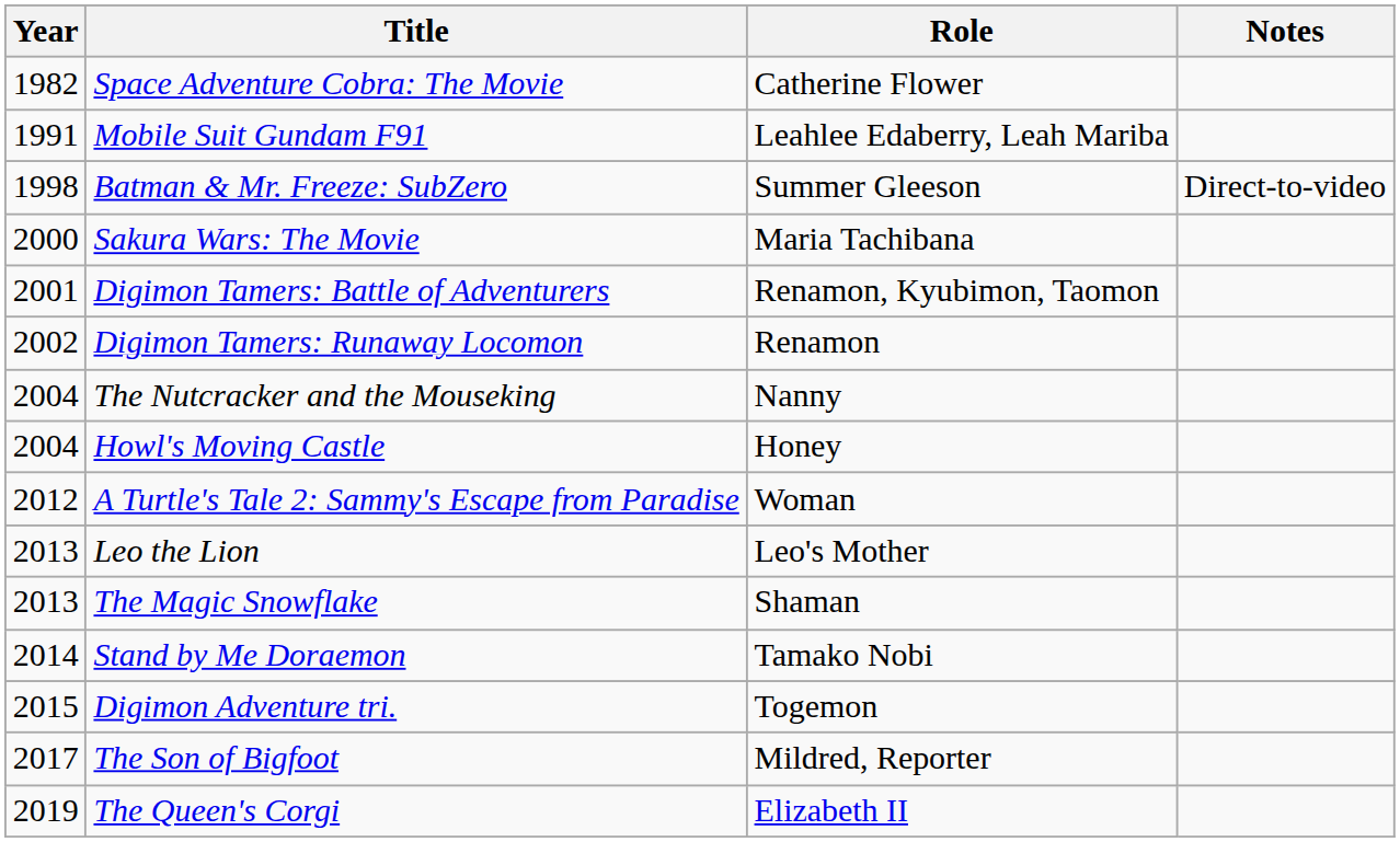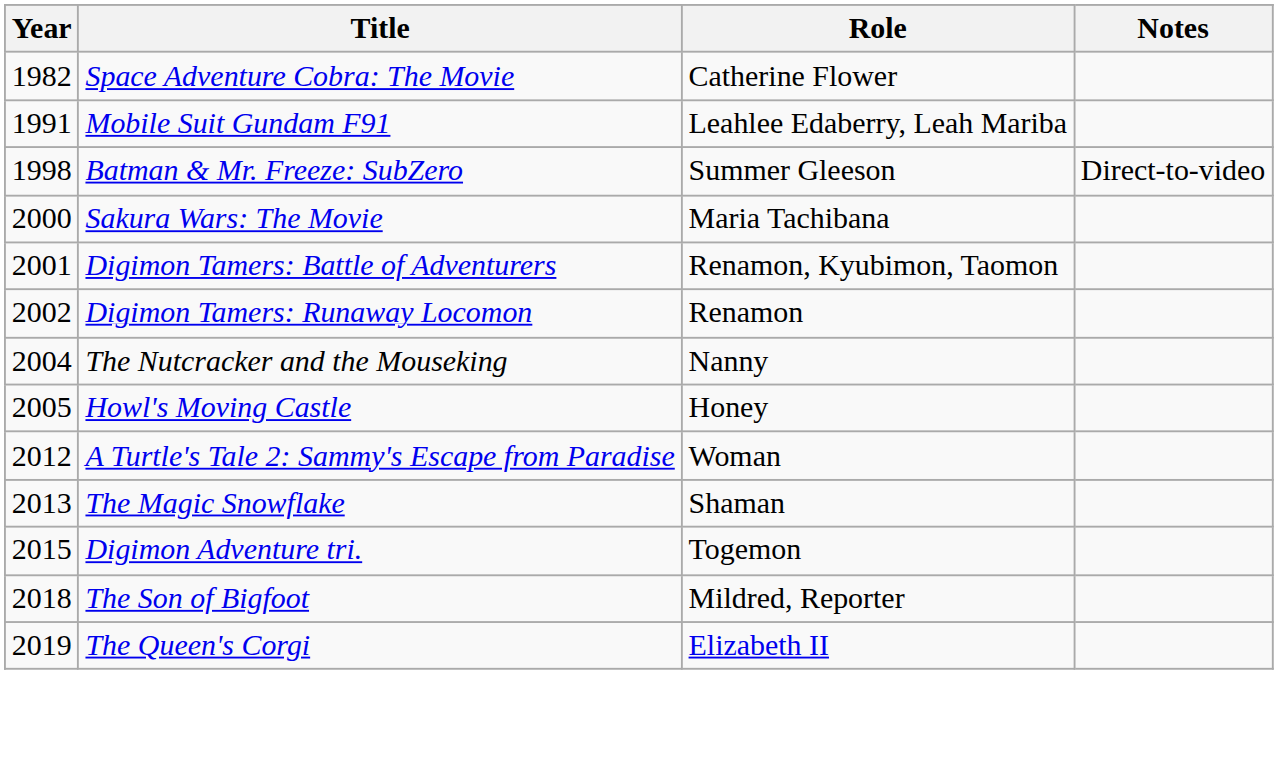 <table class="wikitable sortable">
 <tr>
 <th>Year</th>
 <th>Title</th>
 <th>Role</th>
 <th>Notes</th>
 </tr>
 <tr>
 <td>1982</td>
 <td><em><a href='#'>Space Adventure Cobra: The Movie</a></em></td>
 <td>Catherine Flower</td>
 <td></td>
 </tr>
 <tr>
 <td>1991</td>
 <td><em><a href='#'>Mobile Suit Gundam F91</a></em></td>
 <td>Leahlee Edaberry, Leah Mariba</td>
 <td></td>
 </tr>
 <tr>
 <td>1998</td>
 <td><em><a href='#'>Batman & Mr. Freeze: SubZero</a></em></td>
 <td>Summer Gleeson</td>
 <td>Direct-to-video</td>
 </tr>
 <tr>
 <td>2000</td>
 <td><em><a href='#'>Sakura Wars: The Movie</a></em></td>
 <td>Maria Tachibana</td>
 <td></td>
 </tr>
 <tr>
 <td>2001</td>
 <td><em><a href='#'>Digimon Tamers: Battle of Adventurers</a></em></td>
 <td>Renamon, Kyubimon, Taomon</td>
 <td></td>
 </tr>
 <tr>
 <td>2002</td>
 <td><em><a href='#'>Digimon Tamers: Runaway Locomon</a></em></td>
 <td>Renamon</td>
 <td></td>
 </tr>
 <tr>
 <td>2004</td>
 <td><em>The Nutcracker and the Mouseking</em></td>
 <td>Nanny</td>
 <td></td>
 </tr>
 <tr>
-<td>2004</td>
+<td>2005</td>
 <td><em><a href='#'>Howl's Moving Castle</a></em></td>
 <td>Honey</td>
 <td></td>
 </tr>
 <tr>
 <td>2012</td>
 <td><em><a href='#'>A Turtle's Tale 2: Sammy's Escape from Paradise</a></em></td>
 <td>Woman</td>
 <td></td>
 </tr>
 <tr>
 <td>2013</td>
-<td><em>Leo the Lion</em></td>
-<td>Leo's Mother</td>
-<td></td>
-</tr>
-<tr>
-<td>2013</td>
 <td><em><a href='#'>The Magic Snowflake</a></em></td>
 <td>Shaman</td>
-<td></td>
-</tr>
-<tr>
-<td>2014</td>
-<td><em><a href='#'>Stand by Me Doraemon</a></em></td>
-<td>Tamako Nobi</td>
 <td></td>
 </tr>
 <tr>
 <td>2015</td>
 <td><em><a href='#'>Digimon Adventure tri.</a></em></td>
 <td>Togemon</td>
 <td></td>
 </tr>
 <tr>
-<td>2017</td>
+<td>2018</td>
 <td><em><a href='#'>The Son of Bigfoot</a></em></td>
 <td>Mildred, Reporter</td>
 <td></td>
 </tr>
 <tr>
 <td>2019</td>
 <td><em><a href='#'>The Queen's Corgi</a></em></td>
 <td><a href='#'>Elizabeth II</a></td>
 <td></td>
 </tr>
 </table>
